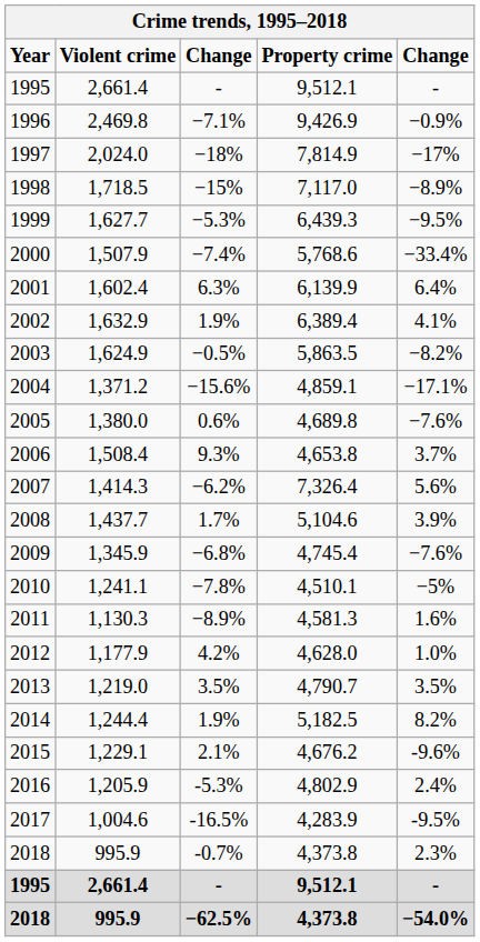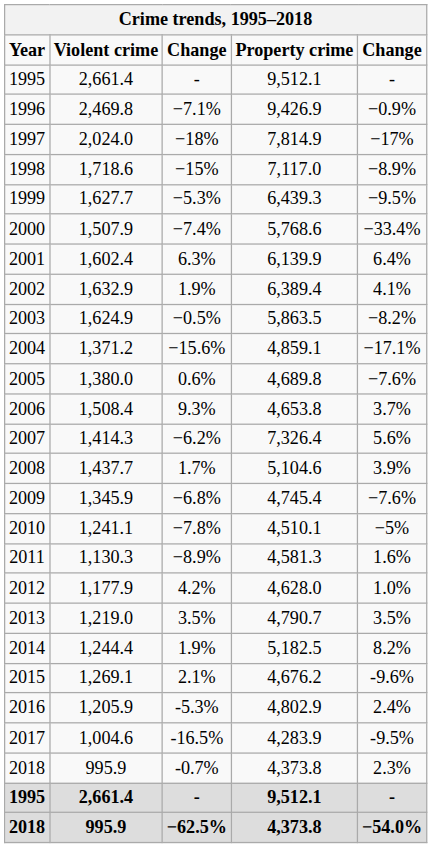 <table class="wikitable" style="font-size:90%;width:80;text-align:center;">
 <tr>
 <th colspan=5>Crime trends, 1995–2018</th>
 </tr>
 <tr>
 <td><strong>Year</strong></td>
 <td><strong>Violent crime</strong></td>
 <td><strong>Change</strong></td>
 <td><strong>Property crime</strong></td>
 <td><strong>Change</strong></td>
 </tr>
 <tr>
 <td>1995</td>
 <td>2,661.4</td>
 <td>-</td>
 <td>9,512.1</td>
 <td>-</td>
 </tr>
 <tr>
 <td>1996</td>
 <td>2,469.8</td>
 <td>−7.1%</td>
 <td>9,426.9</td>
 <td>−0.9%</td>
 </tr>
 <tr>
 <td>1997</td>
 <td>2,024.0</td>
 <td>−18%</td>
 <td>7,814.9</td>
 <td>−17%</td>
 </tr>
 <tr>
 <td>1998</td>
-<td>1,718.5</td>
+<td>1,718.6</td>
 <td>−15%</td>
 <td>7,117.0</td>
 <td>−8.9%</td>
 </tr>
 <tr>
 <td>1999</td>
 <td>1,627.7</td>
 <td>−5.3%</td>
 <td>6,439.3</td>
 <td>−9.5%</td>
 </tr>
 <tr>
 <td>2000</td>
 <td>1,507.9</td>
 <td>−7.4%</td>
 <td>5,768.6</td>
 <td>−33.4%</td>
 </tr>
 <tr>
 <td>2001</td>
 <td>1,602.4</td>
 <td>6.3%</td>
 <td>6,139.9</td>
 <td>6.4%</td>
 </tr>
 <tr>
 <td>2002</td>
 <td>1,632.9</td>
 <td>1.9%</td>
 <td>6,389.4</td>
 <td>4.1%</td>
 </tr>
 <tr>
 <td>2003</td>
 <td>1,624.9</td>
 <td>−0.5%</td>
 <td>5,863.5</td>
 <td>−8.2%</td>
 </tr>
 <tr>
 <td>2004</td>
 <td>1,371.2</td>
 <td>−15.6%</td>
 <td>4,859.1</td>
 <td>−17.1%</td>
 </tr>
 <tr>
 <td>2005</td>
 <td>1,380.0</td>
 <td>0.6%</td>
 <td>4,689.8</td>
 <td>−7.6%</td>
 </tr>
 <tr>
 <td>2006</td>
 <td>1,508.4</td>
 <td>9.3%</td>
 <td>4,653.8</td>
 <td>3.7%</td>
 </tr>
 <tr>
 <td>2007</td>
 <td>1,414.3</td>
 <td>−6.2%</td>
 <td>7,326.4</td>
 <td>5.6%</td>
 </tr>
 <tr>
 <td>2008</td>
 <td>1,437.7</td>
 <td>1.7%</td>
 <td>5,104.6</td>
 <td>3.9%</td>
 </tr>
 <tr>
 <td>2009</td>
 <td>1,345.9</td>
 <td>−6.8%</td>
 <td>4,745.4</td>
 <td>−7.6%</td>
 </tr>
 <tr>
 <td>2010</td>
 <td>1,241.1</td>
 <td>−7.8%</td>
 <td>4,510.1</td>
 <td>−5%</td>
 </tr>
 <tr>
 <td>2011</td>
 <td>1,130.3</td>
 <td>−8.9%</td>
 <td>4,581.3</td>
 <td>1.6%</td>
 </tr>
 <tr>
 <td>2012</td>
 <td>1,177.9</td>
 <td>4.2%</td>
 <td>4,628.0</td>
 <td>1.0%</td>
 </tr>
 <tr>
 <td>2013</td>
 <td>1,219.0</td>
 <td>3.5%</td>
 <td>4,790.7</td>
 <td>3.5%</td>
 </tr>
 <tr>
 <td>2014</td>
 <td>1,244.4</td>
 <td>1.9%</td>
 <td>5,182.5</td>
 <td>8.2%</td>
 </tr>
 <tr>
 <td>2015</td>
-<td>1,229.1</td>
+<td>1,269.1</td>
 <td>2.1%</td>
 <td>4,676.2</td>
 <td>-9.6%</td>
 </tr>
 <tr>
 <td>2016</td>
 <td>1,205.9</td>
 <td>-5.3%</td>
 <td>4,802.9</td>
 <td>2.4%</td>
 </tr>
 <tr>
 <td>2017</td>
 <td>1,004.6</td>
 <td>-16.5%</td>
 <td>4,283.9</td>
 <td>-9.5%</td>
 </tr>
 <tr>
 <td>2018</td>
 <td>995.9</td>
 <td>-0.7%</td>
 <td>4,373.8</td>
 <td>2.3%</td>
 </tr>
 <tr>
 <td style="background:#ddd; color:#000;"><strong>1995</strong></td>
 <td style="background:#ddd; color:#000;"><strong>2,661.4</strong></td>
 <td style="background:#ddd; color:#000;"><strong>-</strong></td>
 <td style="background:#ddd; color:#000;"><strong>9,512.1</strong></td>
 <td style="background:#ddd; color:#000;"><strong>-</strong></td>
 </tr>
 <tr>
 <td style="background:#ddd; color:#000;"><strong>2018</strong></td>
 <td style="background:#ddd; color:#000;"><strong>995.9</strong></td>
 <td style="background:#ddd; color:#000;"><strong>−62.5%</strong></td>
 <td style="background:#ddd; color:#000;"><strong>4,373.8</strong></td>
 <td style="background:#ddd; color:#000;"><strong>−54.0%</strong></td>
 </tr>
 </table>
